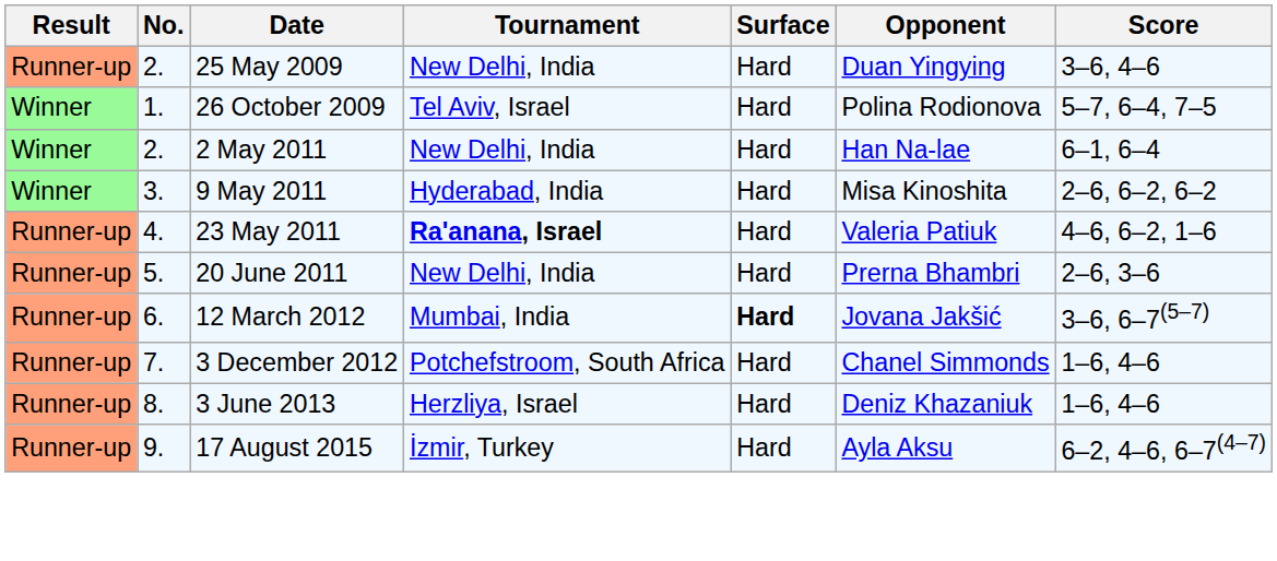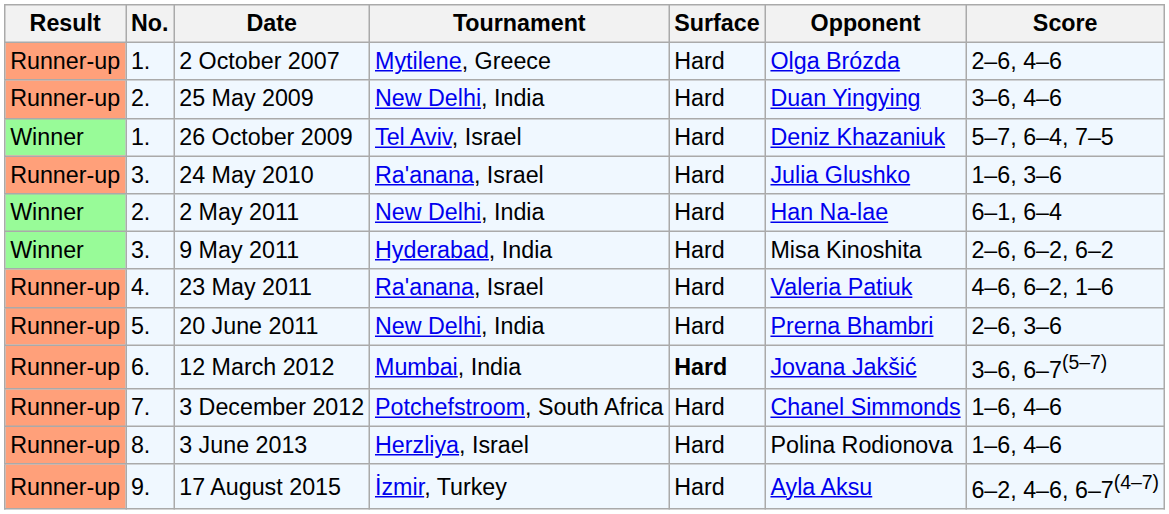 <table class="sortable wikitable" style=font-size:97%>
 <tr>
 <th>Result</th>
 <th>No.</th>
 <th>Date</th>
 <th>Tournament</th>
 <th>Surface</th>
 <th>Opponent</th>
 <th>Score</th>
+</tr>
+<tr style="background:#f0f8ff;">
+<td style="background:#ffa07a;">Runner-up</td>
+<td>1.</td>
+<td>2 October 2007</td>
+<td><a href='#'>Mytilene</a>, Greece</td>
+<td>Hard</td>
+<td> <a href='#'>Olga Brózda</a></td>
+<td>2–6, 4–6</td>
 </tr>
 <tr style="background:#f0f8ff;">
 <td style="background:#ffa07a;">Runner-up</td>
 <td>2.</td>
 <td>25 May 2009</td>
 <td><a href='#'>New Delhi</a>, India</td>
 <td>Hard</td>
 <td> <a href='#'>Duan Yingying</a></td>
 <td>3–6, 4–6</td>
 </tr>
 <tr style="background:#f0f8ff;">
 <td style="background:#98fb98;">Winner</td>
 <td>1.</td>
 <td>26 October 2009</td>
 <td><a href='#'>Tel Aviv</a>, Israel</td>
 <td>Hard</td>
-<td> Polina Rodionova</td>
+<td> <a href='#'>Deniz Khazaniuk</a></td>
 <td>5–7, 6–4, 7–5</td>
+</tr>
+<tr style="background:#f0f8ff;">
+<td style="background:#ffa07a;">Runner-up</td>
+<td>3.</td>
+<td>24 May 2010</td>
+<td><a href='#'>Ra'anana</a>, Israel</td>
+<td>Hard</td>
+<td> <a href='#'>Julia Glushko</a></td>
+<td>1–6, 3–6</td>
 </tr>
 <tr style="background:#f0f8ff;">
 <td style="background:#98fb98;">Winner</td>
 <td>2.</td>
 <td>2 May 2011</td>
 <td><a href='#'>New Delhi</a>, India</td>
 <td>Hard</td>
 <td> <a href='#'>Han Na-lae</a></td>
 <td>6–1, 6–4</td>
 </tr>
 <tr style="background:#f0f8ff;">
 <td style="background:#98fb98;">Winner</td>
 <td>3.</td>
 <td>9 May 2011</td>
 <td><a href='#'>Hyderabad</a>, India</td>
 <td>Hard</td>
 <td> Misa Kinoshita</td>
 <td>2–6, 6–2, 6–2</td>
 </tr>
 <tr style="background:#f0f8ff;">
 <td style="background:#ffa07a;">Runner-up</td>
 <td>4.</td>
 <td>23 May 2011</td>
-<td><strong><a href='#'>Ra'anana</a>, Israel</strong></td>
+<td><a href='#'>Ra'anana</a>, Israel</td>
 <td>Hard</td>
 <td> <a href='#'>Valeria Patiuk</a></td>
 <td>4–6, 6–2, 1–6</td>
 </tr>
 <tr style="background:#f0f8ff;">
 <td style="background:#ffa07a;">Runner-up</td>
 <td>5.</td>
 <td>20 June 2011</td>
 <td><a href='#'>New Delhi</a>, India</td>
 <td>Hard</td>
 <td> <a href='#'>Prerna Bhambri</a></td>
 <td>2–6, 3–6</td>
 </tr>
 <tr style="background:#f0f8ff;">
 <td style="background:#ffa07a;">Runner-up</td>
 <td>6.</td>
 <td>12 March 2012</td>
 <td><a href='#'>Mumbai</a>, India</td>
 <td><strong>Hard</strong></td>
 <td> <a href='#'>Jovana Jakšić</a></td>
 <td>3–6, 6–7<sup>(5–7)</sup></td>
 </tr>
 <tr style="background:#f0f8ff;">
 <td style="background:#ffa07a;">Runner-up</td>
 <td>7.</td>
 <td>3 December 2012</td>
 <td><a href='#'>Potchefstroom</a>, South Africa</td>
 <td>Hard</td>
 <td> <a href='#'>Chanel Simmonds</a></td>
 <td>1–6, 4–6</td>
 </tr>
 <tr style="background:#f0f8ff;">
 <td style="background:#ffa07a;">Runner-up</td>
 <td>8.</td>
 <td>3 June 2013</td>
 <td><a href='#'>Herzliya</a>, Israel</td>
 <td>Hard</td>
-<td> <a href='#'>Deniz Khazaniuk</a></td>
+<td> Polina Rodionova</td>
 <td>1–6, 4–6</td>
 </tr>
 <tr style="background:#f0f8ff;">
 <td style="background:#ffa07a;">Runner-up</td>
 <td>9.</td>
 <td>17 August 2015</td>
 <td><a href='#'>İzmir</a>, Turkey</td>
 <td>Hard</td>
 <td> <a href='#'>Ayla Aksu</a></td>
 <td>6–2, 4–6, 6–7<sup>(4–7)</sup></td>
 </tr>
 </table>
